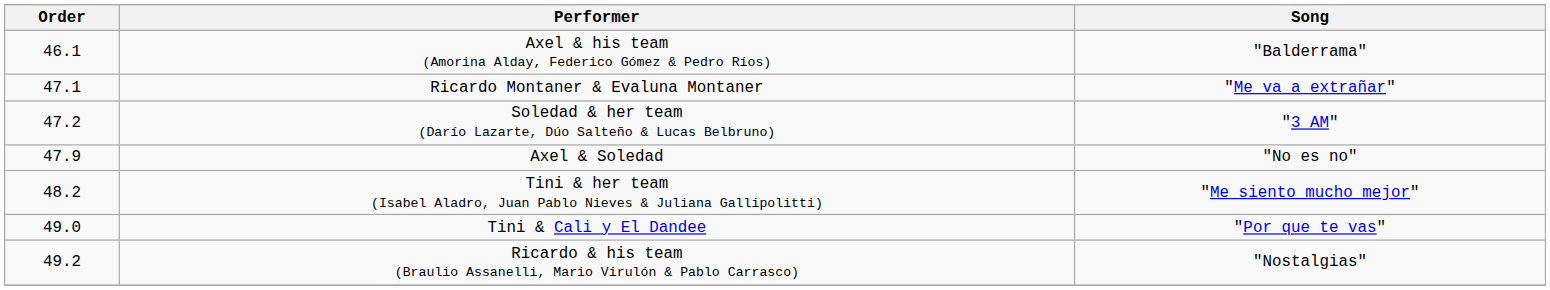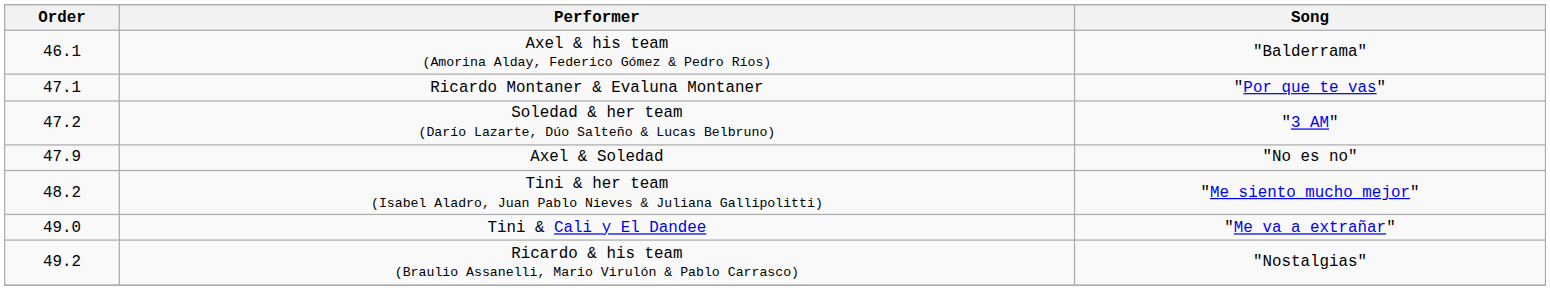 <table class="wikitable" style="text-align:center; width:100%;">
 <tr>
 </tr>
 <tr>
 <th>Order</th>
 <th>Performer</th>
 <th>Song</th>
 </tr>
 <tr>
 <td>46.1</td>
 <td>Axel & his team <br><small>(Amorina Alday, Federico Gómez & Pedro Ríos)</small></td>
 <td>"Balderrama"</td>
 </tr>
 <tr>
 <td>47.1</td>
 <td>Ricardo Montaner & Evaluna Montaner</td>
-<td>"<a href='#'>Me va a extrañar</a>"</td>
+<td>"<a href='#'>Por que te vas</a>"</td>
 </tr>
 <tr>
 <td>47.2</td>
 <td>Soledad & her team <br><small>(Darío Lazarte, Dúo Salteño & Lucas Belbruno)</small></td>
 <td>"<a href='#'>3 AM</a>"</td>
 </tr>
 <tr>
 <td>47.9</td>
 <td>Axel & Soledad</td>
 <td>"No es no"</td>
 </tr>
 <tr>
 <td>48.2</td>
 <td>Tini & her team <br><small>(Isabel Aladro, Juan Pablo Nieves & Juliana Gallipolitti)</small></td>
 <td>"<a href='#'>Me siento mucho mejor</a>"</td>
 </tr>
 <tr>
 <td>49.0</td>
 <td>Tini & <a href='#'>Cali y El Dandee</a></td>
-<td>"<a href='#'>Por que te vas</a>"</td>
+<td>"<a href='#'>Me va a extrañar</a>"</td>
 </tr>
 <tr>
 <td>49.2</td>
 <td>Ricardo & his team <br><small>(Braulio Assanelli, Mario Virulón & Pablo Carrasco)</small></td>
 <td>"Nostalgias"</td>
 </tr>
 <tr>
 </tr>
 </table>
